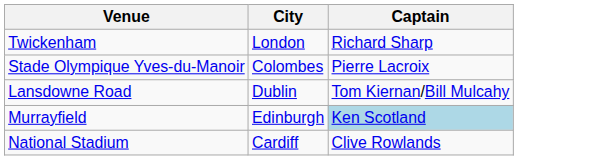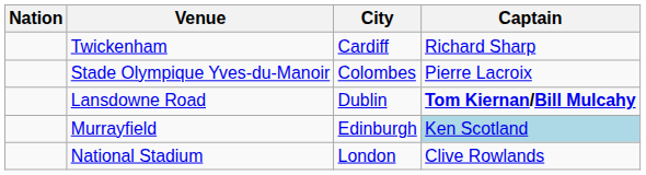 <table class="wikitable">
 <tr>
+<th><strong>Nation</strong></th>
 <th><strong>Venue</strong></th>
 <th><strong>City</strong></th>
 <th><strong>Captain</strong></th>
 </tr>
 <tr>
+<td></td>
 <td><a href='#'>Twickenham</a></td>
-<td><a href='#'>London</a></td>
+<td><a href='#'>Cardiff</a></td>
 <td><a href='#'>Richard Sharp</a></td>
 </tr>
 <tr>
+<td></td>
 <td><a href='#'>Stade Olympique Yves-du-Manoir</a></td>
 <td><a href='#'>Colombes</a></td>
 <td><a href='#'>Pierre Lacroix</a></td>
 </tr>
 <tr>
+<td></td>
 <td><a href='#'>Lansdowne Road</a></td>
 <td><a href='#'>Dublin</a></td>
-<td><a href='#'>Tom Kiernan</a>/<a href='#'>Bill Mulcahy</a></td>
+<td><strong><a href='#'>Tom Kiernan</a>/<a href='#'>Bill Mulcahy</a></strong></td>
 </tr>
 <tr>
+<td></td>
 <td><a href='#'>Murrayfield</a></td>
 <td><a href='#'>Edinburgh</a></td>
 <td style="background: lightblue;"><a href='#'>Ken Scotland</a></td>
 </tr>
 <tr>
+<td></td>
 <td><a href='#'>National Stadium</a></td>
-<td><a href='#'>Cardiff</a></td>
+<td><a href='#'>London</a></td>
 <td><a href='#'>Clive Rowlands</a></td>
 </tr>
 </table>
